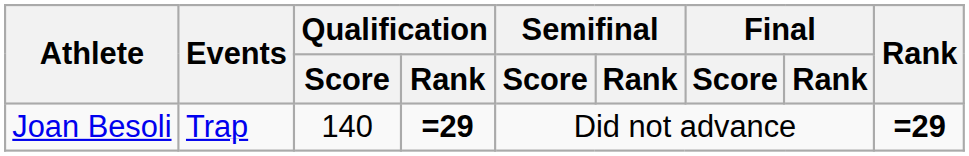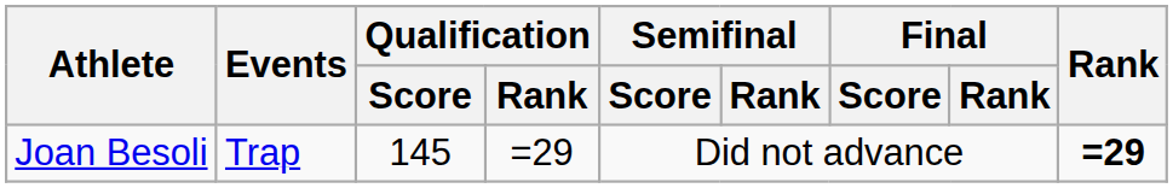 <table class=wikitable style=font-size:90%>
 <tr>
 <th rowspan=2>Athlete</th>
 <th rowspan=2>Events</th>
 <th colspan=2>Qualification</th>
 <th colspan=2>Semifinal</th>
 <th colspan=2>Final</th>
 <th rowspan=2>Rank</th>
 </tr>
 <tr>
 <th>Score</th>
 <th>Rank</th>
 <th>Score</th>
 <th>Rank</th>
 <th>Score</th>
 <th>Rank</th>
 </tr>
 <tr>
 <td><a href='#'>Joan Besoli</a></td>
 <td><a href='#'>Trap</a></td>
-<td align=center>140</td>
-<td align=center><strong>=29</strong></td>
+<td align=center>145</td>
+<td align=center>=29</td>
 <td colspan=4 align=center>Did not advance</td>
 <td align=center><strong>=29</strong></td>
 </tr>
 </table>
